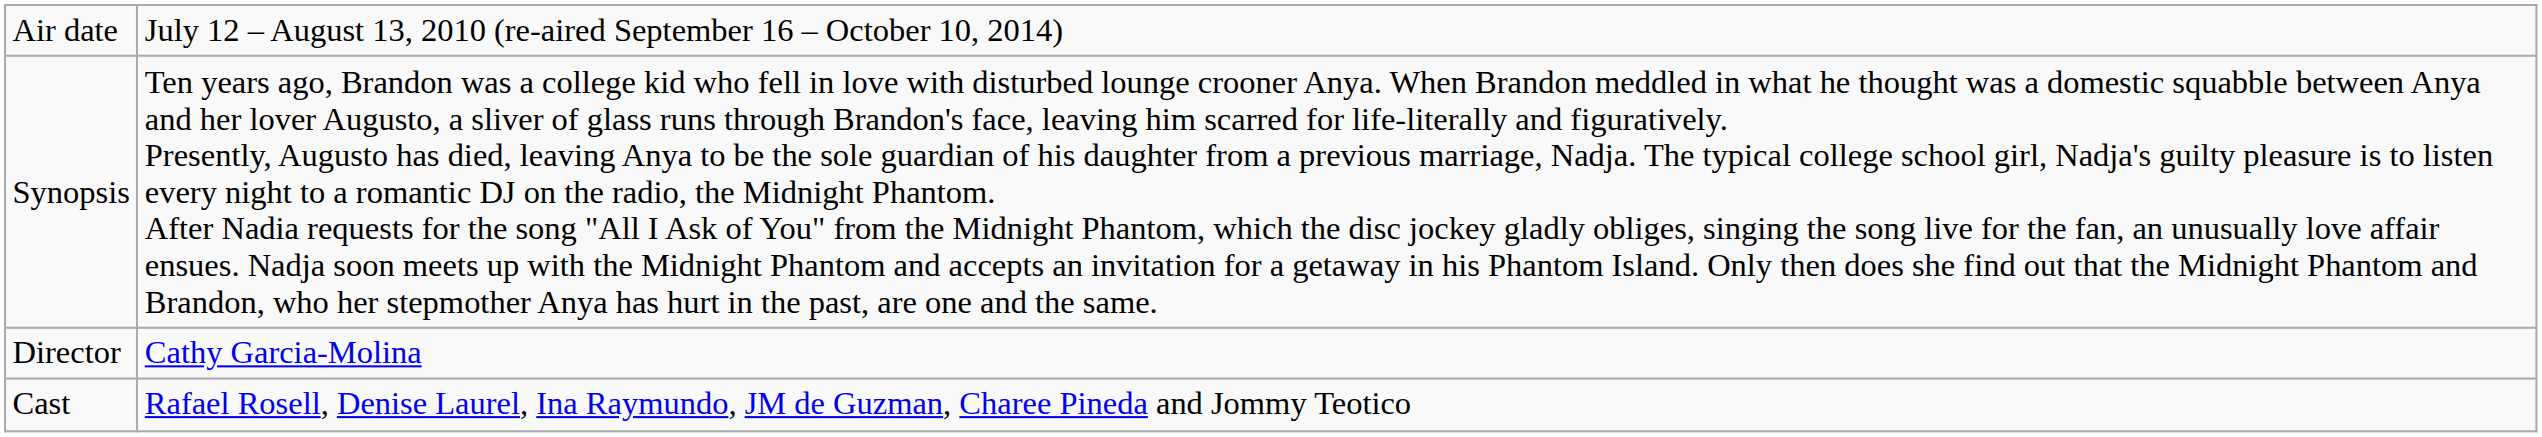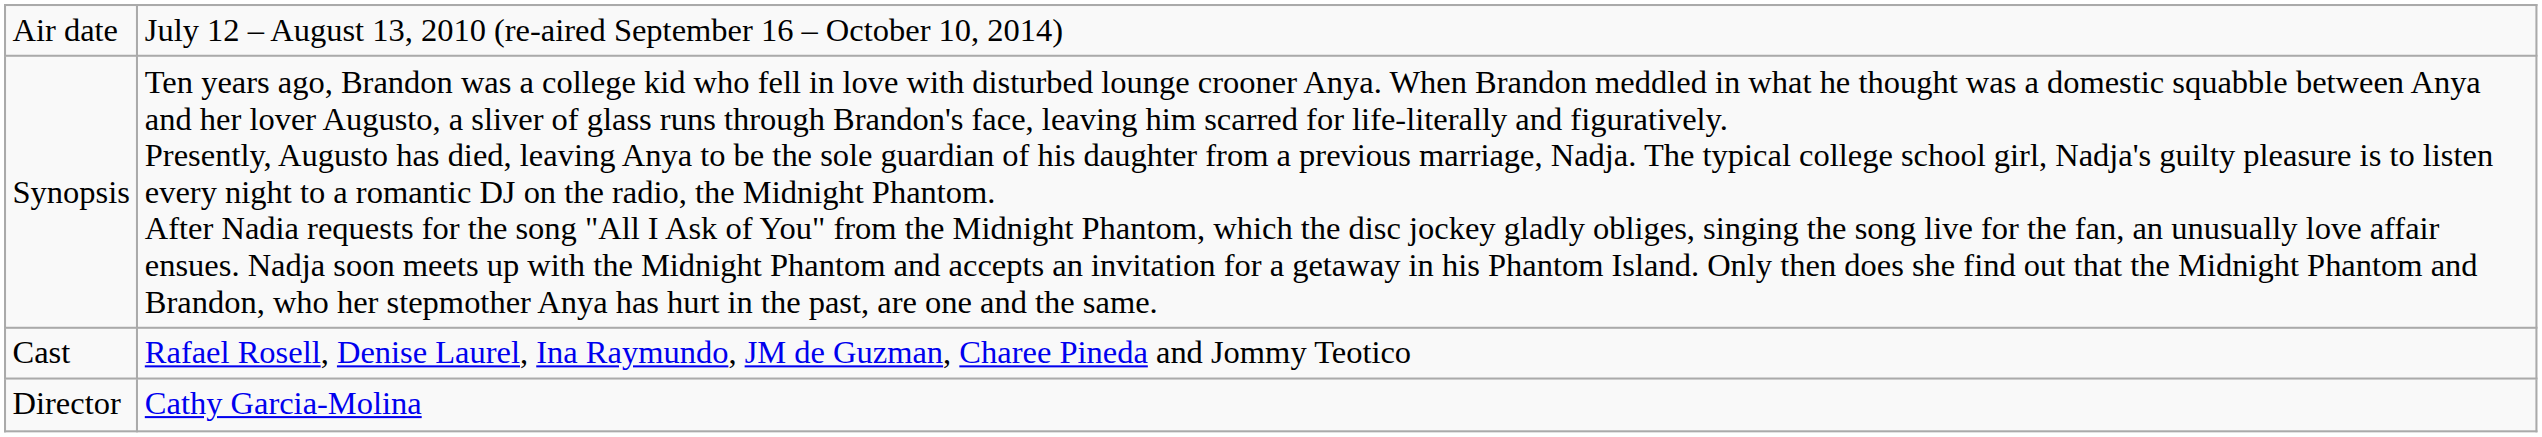 <table class="wikitable">
 <tr>
 <td>Air date</td>
 <td>July 12 – August 13, 2010 (re-aired September 16 – October 10, 2014)</td>
 </tr>
 <tr>
 <td>Synopsis</td>
 <td>Ten years ago, Brandon was a college kid who fell in love with disturbed lounge crooner Anya. When Brandon meddled in what he thought was a domestic squabble between Anya and her lover Augusto, a sliver of glass runs through Brandon's face, leaving him scarred for life-literally and figuratively.<br>Presently, Augusto has died, leaving Anya to be the sole guardian of his daughter from a previous marriage, Nadja. The typical college school girl, Nadja's guilty pleasure is to listen every night to a romantic DJ on the radio, the Midnight Phantom.<br>After Nadia requests for the song "All I Ask of You" from the Midnight Phantom, which the disc jockey gladly obliges, singing the song live for the fan, an unusually love affair ensues. Nadja soon meets up with the Midnight Phantom and accepts an invitation for a getaway in his Phantom Island. Only then does she find out that the Midnight Phantom and Brandon, who her stepmother Anya has hurt in the past, are one and the same.</td>
 </tr>
 <tr>
+<td>Cast</td>
+<td><a href='#'>Rafael Rosell</a>, <a href='#'>Denise Laurel</a>, <a href='#'>Ina Raymundo</a>, <a href='#'>JM de Guzman</a>, <a href='#'>Charee Pineda</a> and Jommy Teotico</td>
+</tr>
+<tr>
 <td>Director</td>
 <td><a href='#'>Cathy Garcia-Molina</a></td>
 </tr>
-<tr>
-<td>Cast</td>
-<td><a href='#'>Rafael Rosell</a>, <a href='#'>Denise Laurel</a>, <a href='#'>Ina Raymundo</a>, <a href='#'>JM de Guzman</a>, <a href='#'>Charee Pineda</a> and Jommy Teotico</td>
-</tr>
 </table>
